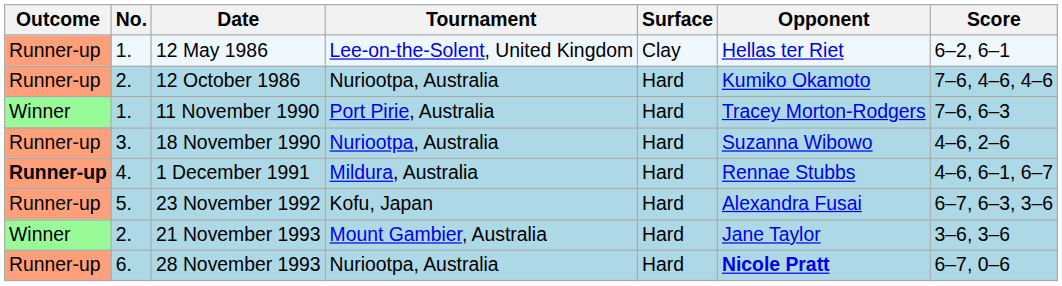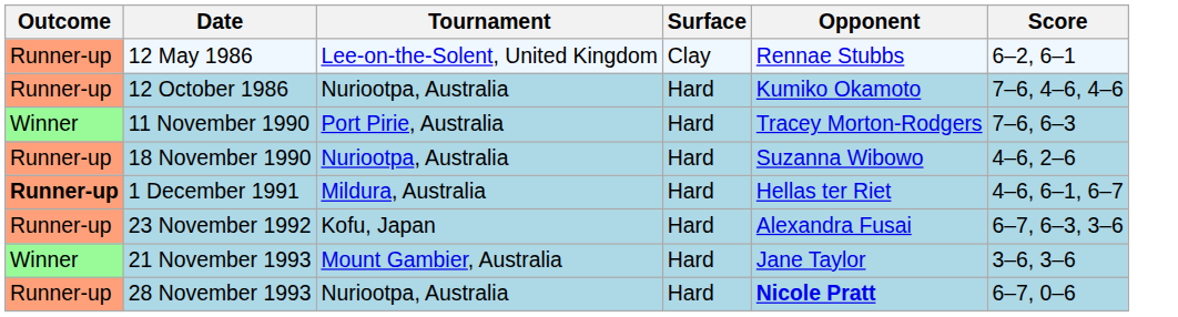 <table class="sortable wikitable">
 <tr>
 <th>Outcome</th>
-<th>No.</th>
 <th>Date</th>
 <th>Tournament</th>
 <th>Surface</th>
 <th>Opponent</th>
 <th class="unsortable">Score</th>
 </tr>
 <tr style="background:#f0f8ff;">
 <td bgcolor=FFA07A>Runner-up</td>
-<td>1.</td>
 <td>12 May 1986</td>
 <td><a href='#'>Lee-on-the-Solent</a>, United Kingdom</td>
 <td>Clay</td>
-<td> <a href='#'>Hellas ter Riet</a></td>
+<td> <a href='#'>Rennae Stubbs</a></td>
 <td>6–2, 6–1</td>
 </tr>
 <tr bgcolor=lightblue>
 <td bgcolor=FFA07A>Runner-up</td>
-<td>2.</td>
 <td>12 October 1986</td>
 <td>Nuriootpa, Australia</td>
 <td>Hard</td>
 <td> <a href='#'>Kumiko Okamoto</a></td>
 <td>7–6, 4–6, 4–6</td>
 </tr>
 <tr bgcolor=lightblue>
 <td bgcolor="98FB98">Winner</td>
-<td>1.</td>
 <td>11 November 1990</td>
 <td><a href='#'>Port Pirie</a>, Australia</td>
 <td>Hard</td>
 <td> <a href='#'>Tracey Morton-Rodgers</a></td>
 <td>7–6, 6–3</td>
 </tr>
 <tr style="background:lightblue;">
 <td bgcolor=FFA07A>Runner-up</td>
-<td>3.</td>
 <td>18 November 1990</td>
 <td><a href='#'>Nuriootpa</a>, Australia</td>
 <td>Hard</td>
 <td> <a href='#'>Suzanna Wibowo</a></td>
 <td>4–6, 2–6</td>
 </tr>
 <tr style="background:lightblue;">
 <td bgcolor=FFA07A><strong>Runner-up</strong></td>
-<td>4.</td>
 <td>1 December 1991</td>
 <td><a href='#'>Mildura</a>, Australia</td>
 <td>Hard</td>
-<td> <a href='#'>Rennae Stubbs</a></td>
+<td> <a href='#'>Hellas ter Riet</a></td>
 <td>4–6, 6–1, 6–7</td>
 </tr>
 <tr style="background:lightblue;">
 <td bgcolor=FFA07A>Runner-up</td>
-<td>5.</td>
 <td>23 November 1992</td>
 <td>Kofu, Japan</td>
 <td>Hard</td>
 <td> <a href='#'>Alexandra Fusai</a></td>
 <td>6–7, 6–3, 3–6</td>
 </tr>
 <tr bgcolor=lightblue>
 <td bgcolor="98FB98">Winner</td>
-<td>2.</td>
 <td>21 November 1993</td>
 <td><a href='#'>Mount Gambier</a>, Australia</td>
 <td>Hard</td>
 <td> <a href='#'>Jane Taylor</a></td>
 <td>3–6, 3–6</td>
 </tr>
 <tr style="background:lightblue;">
 <td bgcolor=FFA07A>Runner-up</td>
-<td>6.</td>
 <td>28 November 1993</td>
 <td>Nuriootpa, Australia</td>
 <td>Hard</td>
 <td><strong> <a href='#'>Nicole Pratt</a></strong></td>
 <td>6–7, 0–6</td>
 </tr>
 </table>
